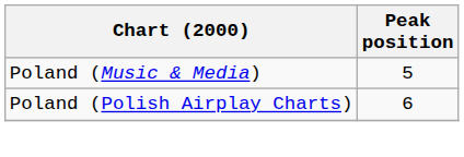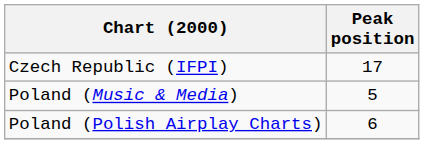 <table class="wikitable sortable">
 <tr>
 <th>Chart (2000)</th>
 <th>Peak<br>position</th>
+</tr>
+<tr>
+<td>Czech Republic (<a href='#'>IFPI</a>)</td>
+<td align="center">17</td>
 </tr>
 <tr>
 <td>Poland (<em><a href='#'>Music & Media</a></em>)</td>
 <td align="center">5</td>
 </tr>
 <tr>
 <td>Poland (<a href='#'>Polish Airplay Charts</a>)</td>
 <td align="center">6</td>
 </tr>
 <tr>
 </tr>
 </table>
